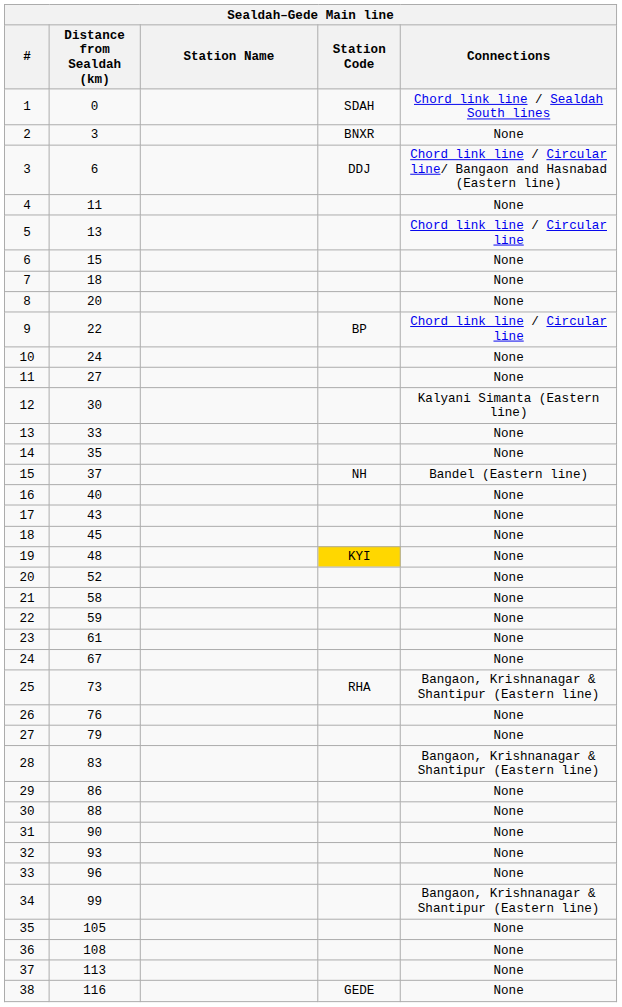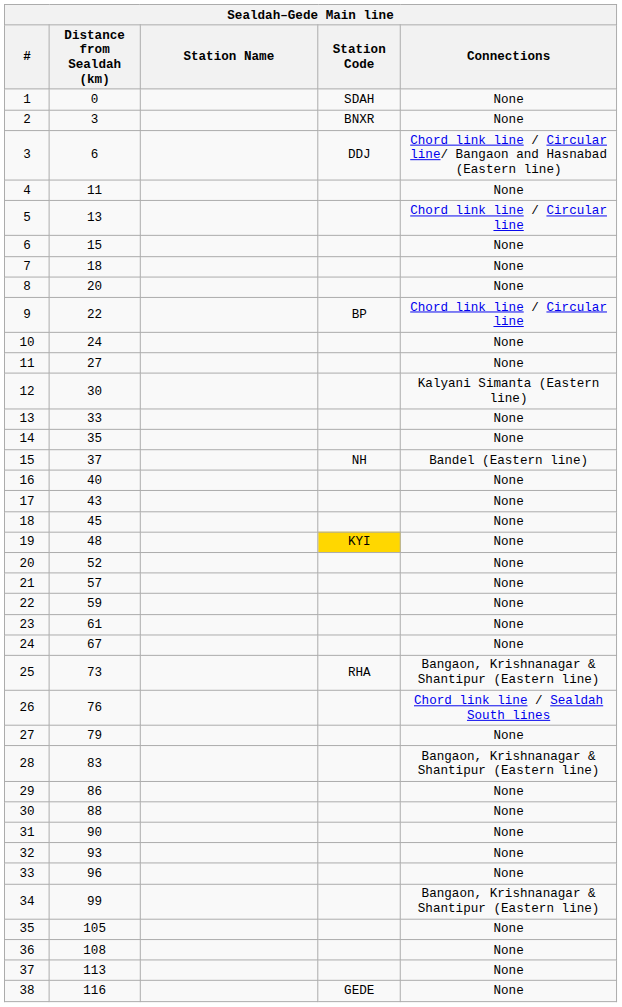 <table class="wikitable" style="text-align:center; width:50%;">
 <tr>
 <th colspan="5"><strong>Sealdah–Gede Main line</strong></th>
 </tr>
 <tr>
 <th style="width:1%;">#</th>
 <th style="width:1%;">Distance from Sealdah (km)</th>
 <th style="width:5%;">Station Name</th>
 <th style="width:1%;">Station Code</th>
 <th style="width:5%;">Connections</th>
 </tr>
 <tr>
 <td>1</td>
 <td>0</td>
 <td><strong></strong></td>
 <td>SDAH</td>
-<td><a href='#'>Chord link line</a> / <a href='#'>Sealdah South lines</a></td>
+<td>None</td>
 </tr>
 <tr>
 <td>2</td>
 <td>3</td>
 <td></td>
 <td>BNXR</td>
 <td>None</td>
 </tr>
 <tr>
 <td>3</td>
 <td>6</td>
 <td><strong></strong></td>
 <td>DDJ</td>
 <td><a href='#'>Chord link line</a> / <a href='#'>Circular line</a>/ Bangaon and Hasnabad (Eastern line)</td>
 </tr>
 <tr>
 <td>4</td>
 <td>11</td>
 <td></td>
 <td></td>
 <td>None</td>
 </tr>
 <tr>
 <td>5</td>
 <td>13</td>
 <td></td>
 <td></td>
 <td><a href='#'>Chord link line</a> / <a href='#'>Circular line</a></td>
 </tr>
 <tr>
 <td>6</td>
 <td>15</td>
 <td></td>
 <td></td>
 <td>None</td>
 </tr>
 <tr>
 <td>7</td>
 <td>18</td>
 <td></td>
 <td></td>
 <td>None</td>
 </tr>
 <tr>
 <td>8</td>
 <td>20</td>
 <td></td>
 <td></td>
 <td>None</td>
 </tr>
 <tr>
 <td>9</td>
 <td>22</td>
 <td><strong></strong></td>
 <td>BP</td>
 <td><a href='#'>Chord link line</a> / <a href='#'>Circular line</a></td>
 </tr>
 <tr>
 <td>10</td>
 <td>24</td>
 <td></td>
 <td></td>
 <td>None</td>
 </tr>
 <tr>
 <td>11</td>
 <td>27</td>
 <td></td>
 <td></td>
 <td>None</td>
 </tr>
 <tr>
 <td>12</td>
 <td>30</td>
 <td></td>
 <td></td>
 <td>Kalyani Simanta (Eastern line)</td>
 </tr>
 <tr>
 <td>13</td>
 <td>33</td>
 <td></td>
 <td></td>
 <td>None</td>
 </tr>
 <tr>
 <td>14</td>
 <td>35</td>
 <td></td>
 <td></td>
 <td>None</td>
 </tr>
 <tr>
 <td>15</td>
 <td>37</td>
 <td><strong></strong></td>
 <td>NH</td>
 <td>Bandel (Eastern line)</td>
 </tr>
 <tr>
 <td>16</td>
 <td>40</td>
 <td></td>
 <td></td>
 <td>None</td>
 </tr>
 <tr>
 <td>17</td>
 <td>43</td>
 <td></td>
 <td></td>
 <td>None</td>
 </tr>
 <tr>
 <td>18</td>
 <td>45</td>
 <td></td>
 <td></td>
 <td>None</td>
 </tr>
 <tr>
 <td>19</td>
 <td>48</td>
 <td></td>
 <td style="background: gold;">KYI</td>
 <td>None</td>
 </tr>
 <tr>
 <td>20</td>
 <td>52</td>
 <td></td>
 <td></td>
 <td>None</td>
 </tr>
 <tr>
 <td>21</td>
-<td>58</td>
+<td>57</td>
 <td></td>
 <td></td>
 <td>None</td>
 </tr>
 <tr>
 <td>22</td>
 <td>59</td>
 <td></td>
 <td></td>
 <td>None</td>
 </tr>
 <tr>
 <td>23</td>
 <td>61</td>
 <td></td>
 <td></td>
 <td>None</td>
 </tr>
 <tr>
 <td>24</td>
 <td>67</td>
 <td></td>
 <td></td>
 <td>None</td>
 </tr>
 <tr>
 <td>25</td>
 <td>73</td>
 <td><strong></strong></td>
 <td>RHA</td>
 <td>Bangaon, Krishnanagar & Shantipur (Eastern line)</td>
 </tr>
 <tr>
 <td>26</td>
 <td>76</td>
 <td></td>
 <td></td>
-<td>None</td>
+<td><a href='#'>Chord link line</a> / <a href='#'>Sealdah South lines</a></td>
 </tr>
 <tr>
 <td>27</td>
 <td>79</td>
 <td></td>
 <td></td>
 <td>None</td>
 </tr>
 <tr>
 <td>28</td>
 <td>83</td>
 <td></td>
 <td></td>
 <td>Bangaon, Krishnanagar & Shantipur (Eastern line)</td>
 </tr>
 <tr>
 <td>29</td>
 <td>86</td>
 <td></td>
 <td></td>
 <td>None</td>
 </tr>
 <tr>
 <td>30</td>
 <td>88</td>
 <td></td>
 <td></td>
 <td>None</td>
 </tr>
 <tr>
 <td>31</td>
 <td>90</td>
 <td></td>
 <td></td>
 <td>None</td>
 </tr>
 <tr>
 <td>32</td>
 <td>93</td>
 <td></td>
 <td></td>
 <td>None</td>
 </tr>
 <tr>
 <td>33</td>
 <td>96</td>
 <td></td>
 <td></td>
 <td>None</td>
 </tr>
 <tr>
 <td>34</td>
 <td>99</td>
 <td></td>
 <td></td>
 <td>Bangaon, Krishnanagar & Shantipur (Eastern line)</td>
 </tr>
 <tr>
 <td>35</td>
 <td>105</td>
 <td></td>
 <td></td>
 <td>None</td>
 </tr>
 <tr>
 <td>36</td>
 <td>108</td>
 <td></td>
 <td></td>
 <td>None</td>
 </tr>
 <tr>
 <td>37</td>
 <td>113</td>
 <td></td>
 <td></td>
 <td>None</td>
 </tr>
 <tr>
 <td>38</td>
 <td>116</td>
 <td><strong></strong></td>
 <td>GEDE</td>
 <td>None</td>
 </tr>
 </table>
